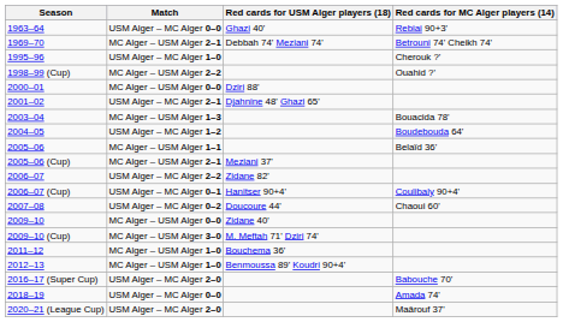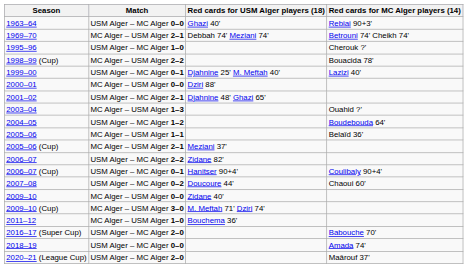 <table class="wikitable" style="text-align: left; font-size: 11px">
 <tr bgcolor="#ccccff">
 <th>Season</th>
 <th>Match</th>
 <th>Red cards for USM Alger players (18)</th>
 <th>Red cards for MC Alger players (14)</th>
 </tr>
 <tr>
 <td><a href='#'>1963–64</a></td>
 <td>USM Alger – MC Alger <strong>0–0</strong></td>
 <td> <a href='#'>Ghazi</a> 40'</td>
 <td> <a href='#'>Rebiai</a> 90+3'</td>
 </tr>
 <tr>
 <td><a href='#'>1969–70</a></td>
 <td>MC Alger – USM Alger <strong>2–1</strong></td>
 <td> Debbah 74'  <a href='#'>Meziani</a> 74'</td>
 <td> <a href='#'>Betrouni</a> 74'  Cheikh 74'</td>
 </tr>
 <tr>
 <td><a href='#'>1995–96</a></td>
 <td>USM Alger – MC Alger <strong>1–0</strong></td>
 <td></td>
 <td> Cherouk ?'</td>
 </tr>
 <tr>
 <td><a href='#'>1998–99</a> (Cup)</td>
 <td>MC Alger – USM Alger <strong>2–2</strong></td>
 <td></td>
-<td> Ouahid ?'</td>
+<td> Bouacida 78'</td>
+</tr>
+<tr>
+<td><a href='#'>1999–00</a></td>
+<td>USM Alger – MC Alger <strong>0–1</strong></td>
+<td> <a href='#'>Djahnine</a> 25'  <a href='#'>M. Meftah</a> 40'</td>
+<td> <a href='#'>Lazizi</a> 40'</td>
 </tr>
 <tr>
 <td><a href='#'>2000–01</a></td>
 <td>MC Alger – USM Alger <strong>0–0</strong></td>
 <td> <a href='#'>Dziri</a> 88'</td>
 <td></td>
 </tr>
 <tr>
 <td><a href='#'>2001–02</a></td>
 <td>USM Alger – MC Alger <strong>2–1</strong></td>
 <td> <a href='#'>Djahnine</a> 48'  <a href='#'>Ghazi</a> 65'</td>
 <td></td>
 </tr>
 <tr>
 <td><a href='#'>2003–04</a></td>
 <td>MC Alger – USM Alger <strong>1–3</strong></td>
 <td></td>
-<td> Bouacida 78'</td>
+<td> Ouahid ?'</td>
 </tr>
 <tr>
 <td><a href='#'>2004–05</a></td>
 <td>USM Alger – MC Alger <strong>1–2</strong></td>
 <td></td>
 <td> <a href='#'>Boudebouda</a> 64'</td>
 </tr>
 <tr>
 <td><a href='#'>2005–06</a></td>
 <td>MC Alger – USM Alger <strong>1–1</strong></td>
 <td></td>
 <td> Belaïd 36'</td>
 </tr>
 <tr>
 <td><a href='#'>2005–06</a> (Cup)</td>
 <td>MC Alger – USM Alger <strong>2–1</strong></td>
 <td> <a href='#'>Meziani</a> 37'</td>
 <td></td>
 </tr>
 <tr>
 <td><a href='#'>2006–07</a></td>
 <td>USM Alger – MC Alger <strong>2–2</strong></td>
 <td> <a href='#'>Zidane</a> 82'</td>
 <td></td>
 </tr>
 <tr>
 <td><a href='#'>2006–07</a> (Cup)</td>
 <td>USM Alger – MC Alger <strong>0–1</strong></td>
 <td> <a href='#'>Hanitser</a> 90+4'</td>
 <td> <a href='#'>Coulibaly</a> 90+4'</td>
 </tr>
 <tr>
 <td><a href='#'>2007–08</a></td>
 <td>USM Alger – MC Alger <strong>0–2</strong></td>
 <td> <a href='#'>Doucoure</a> 44'</td>
 <td> Chaoui 60'</td>
 </tr>
 <tr>
 <td><a href='#'>2009–10</a></td>
 <td>MC Alger – USM Alger <strong>0–0</strong></td>
 <td> <a href='#'>Zidane</a> 40'</td>
 <td></td>
 </tr>
 <tr>
 <td><a href='#'>2009–10</a> (Cup)</td>
 <td>MC Alger – USM Alger <strong>3–0</strong></td>
 <td> <a href='#'>M. Meftah</a> 71'  <a href='#'>Dziri</a> 74'</td>
 <td></td>
 </tr>
 <tr>
 <td><a href='#'>2011–12</a></td>
 <td>MC Alger – USM Alger <strong>1–0</strong></td>
 <td> <a href='#'>Bouchema</a> 36'</td>
 <td></td>
 </tr>
 <tr>
-<td><a href='#'>2012–13</a></td>
-<td>MC Alger – USM Alger <strong>1–0</strong></td>
-<td> <a href='#'>Benmoussa</a> 89'  <a href='#'>Koudri</a> 90+4'</td>
-<td></td>
-</tr>
-<tr>
 <td><a href='#'>2016–17</a> (Super Cup)</td>
 <td>USM Alger – MC Alger <strong>2–0</strong></td>
 <td></td>
 <td> <a href='#'>Babouche</a> 70'</td>
 </tr>
 <tr>
 <td><a href='#'>2018–19</a></td>
 <td>USM Alger – MC Alger <strong>0–0</strong></td>
 <td></td>
 <td> <a href='#'>Amada</a> 74'</td>
 </tr>
 <tr>
 <td><a href='#'>2020–21</a> (League Cup)</td>
 <td>USM Alger – MC Alger <strong>2–0</strong></td>
 <td></td>
 <td> Maârouf 37'</td>
 </tr>
 </table>
